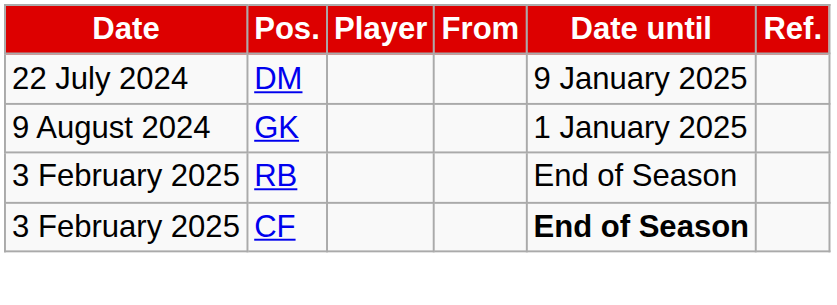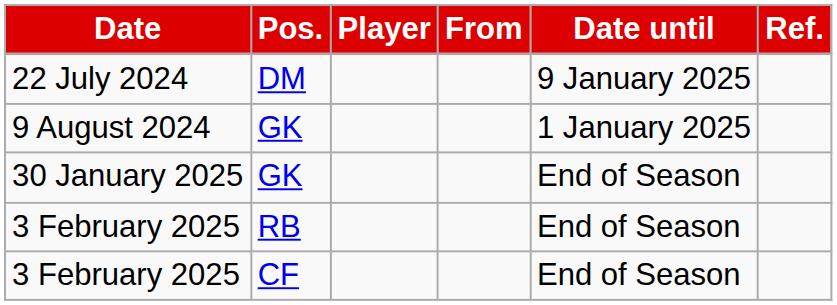 <table class="wikitable plainrowheaders sortable">
 <tr>
 <th style="background:#DD0000;color:#fff;">Date</th>
 <th style="background:#DD0000;color:#fff;">Pos.</th>
 <th style="background:#DD0000;color:#fff;">Player</th>
 <th style="background:#DD0000;color:#fff;">From</th>
 <th style="background:#DD0000;color:#fff;">Date until</th>
 <th style="background:#DD0000;color:#fff;">Ref.</th>
 </tr>
 <tr>
 <td>22 July 2024</td>
 <td><a href='#'>DM</a></td>
 <td></td>
 <td></td>
 <td>9 January 2025</td>
 <td></td>
 </tr>
 <tr>
 <td>9 August 2024</td>
 <td><a href='#'>GK</a></td>
 <td></td>
 <td></td>
 <td>1 January 2025</td>
 <td></td>
 </tr>
 <tr>
+<td>30 January 2025</td>
+<td><a href='#'>GK</a></td>
+<td></td>
+<td></td>
+<td>End of Season</td>
+<td></td>
+</tr>
+<tr>
 <td>3 February 2025</td>
 <td><a href='#'>RB</a></td>
 <td></td>
 <td></td>
 <td>End of Season</td>
 <td></td>
 </tr>
 <tr>
 <td>3 February 2025</td>
 <td><a href='#'>CF</a></td>
 <td></td>
 <td></td>
-<td><strong>End of Season</strong></td>
+<td>End of Season</td>
 <td></td>
 </tr>
 </table>
